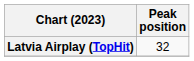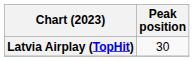 <table class="wikitable plainrowheaders" style="text-align:center">
 <tr>
 <th scope="col">Chart (2023)</th>
 <th scope="col">Peak<br>position</th>
 </tr>
 <tr>
 <th scope="row">Latvia Airplay (<a href='#'>TopHit</a>)</th>
-<td>32</td>
+<td>30</td>
 </tr>
 <tr>
 </tr>
 </table>
